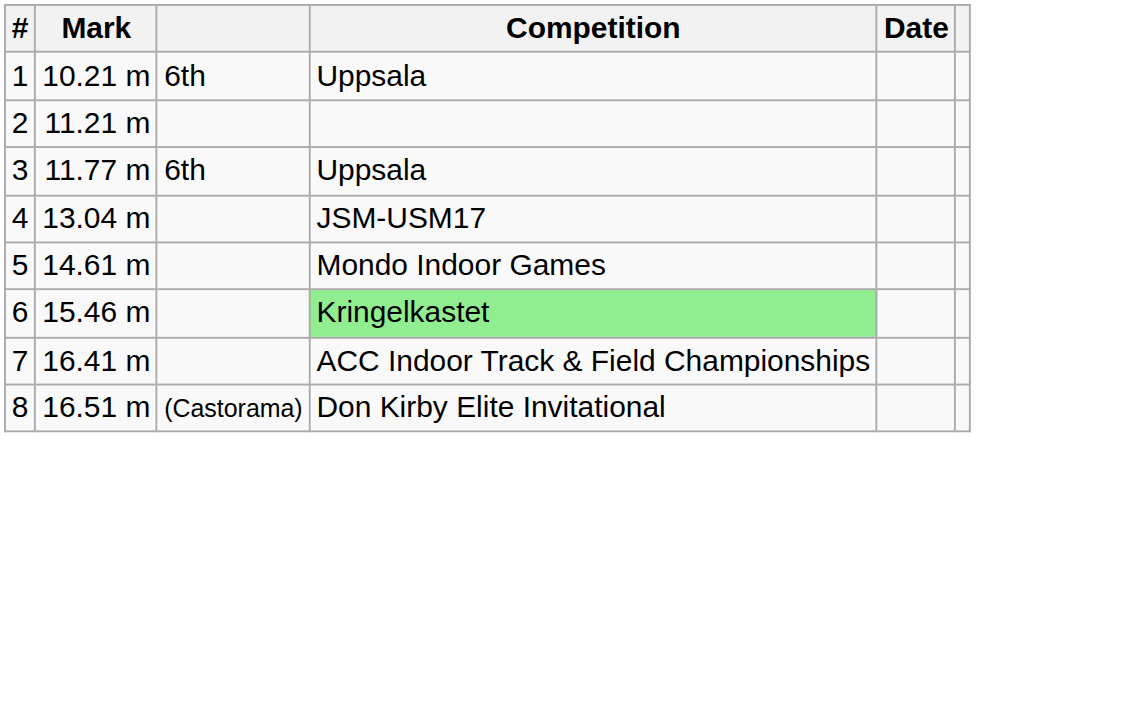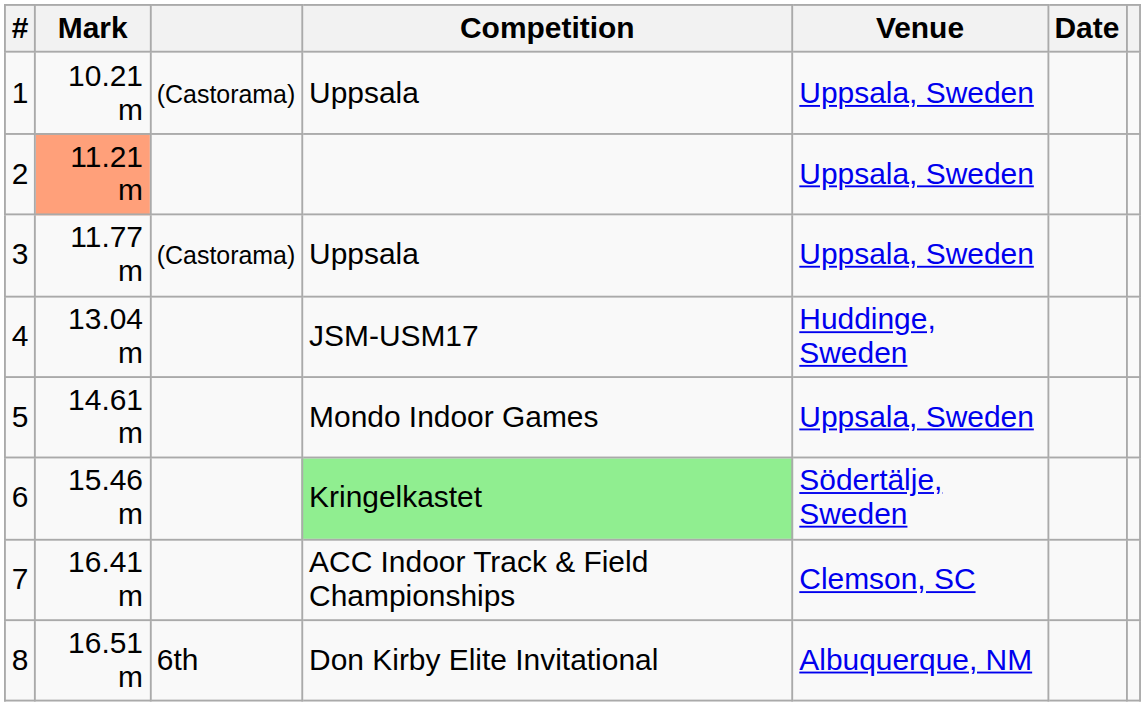 <table class="wikitable sortable">
 <tr>
 <th>#</th>
 <th>Mark</th>
 <th class=unsortable></th>
 <th>Competition</th>
+<th>Venue</th>
 <th>Date</th>
 <th></th>
 </tr>
 <tr>
 <td align=center>1</td>
 <td align=right>10.21 m</td>
-<td>6th</td>
+<td> <small>(Castorama)</small></td>
 <td>Uppsala</td>
+<td><a href='#'>Uppsala, Sweden</a></td>
 <td align=right></td>
 <td></td>
 </tr>
 <tr>
 <td align=center>2</td>
-<td align=right>11.21 m</td>
+<td align=right style="background: lightsalmon;">11.21 m</td>
 <td></td>
 <td></td>
+<td><a href='#'>Uppsala, Sweden</a></td>
 <td align=right></td>
 <td></td>
 </tr>
 <tr>
 <td align=center>3</td>
 <td align=right>11.77 m</td>
-<td>6th</td>
+<td> <small>(Castorama)</small></td>
 <td>Uppsala</td>
+<td><a href='#'>Uppsala, Sweden</a></td>
 <td align=right></td>
 <td></td>
 </tr>
 <tr>
 <td align=center>4</td>
 <td align=right>13.04 m</td>
 <td></td>
 <td>JSM-USM17</td>
+<td><a href='#'>Huddinge, Sweden</a></td>
 <td align=right></td>
 <td></td>
 </tr>
 <tr>
 <td align=center>5</td>
 <td align=right>14.61 m</td>
 <td></td>
 <td>Mondo Indoor Games</td>
+<td><a href='#'>Uppsala, Sweden</a></td>
 <td align=right></td>
 <td></td>
 </tr>
 <tr>
 <td align=center>6</td>
 <td align=right>15.46 m</td>
 <td></td>
 <td style="background: lightgreen;">Kringelkastet</td>
+<td><a href='#'>Södertälje, Sweden</a></td>
 <td align=right></td>
 <td></td>
 </tr>
 <tr>
 <td align=center>7</td>
 <td align=right>16.41 m</td>
 <td></td>
 <td>ACC Indoor Track & Field Championships</td>
+<td><a href='#'>Clemson, SC</a></td>
 <td align=right></td>
 <td></td>
 </tr>
 <tr>
 <td align=center>8</td>
 <td align=right>16.51 m</td>
-<td> <small>(Castorama)</small></td>
+<td>6th</td>
 <td>Don Kirby Elite Invitational</td>
+<td><a href='#'>Albuquerque, NM</a></td>
 <td align=right></td>
 <td></td>
 </tr>
 </table>
